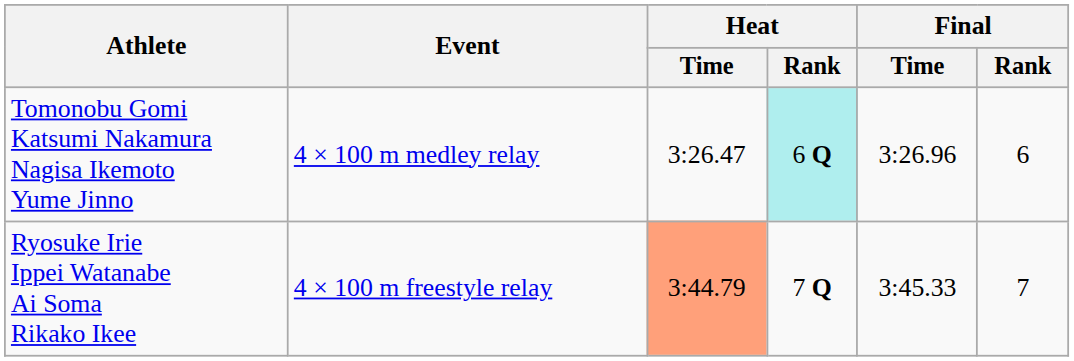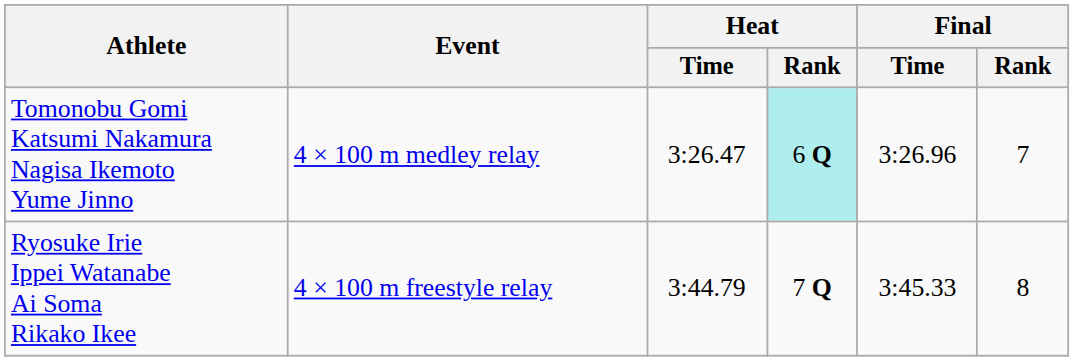 <table class="wikitable" style="text-align:center; font-size:90%; width:30%;">
 <tr>
 <th rowspan="2">Athlete</th>
 <th rowspan="2">Event</th>
 <th colspan="2">Heat</th>
 <th colspan="2">Final</th>
 </tr>
 <tr style="font-size:95%">
 <th>Time</th>
 <th>Rank</th>
 <th>Time</th>
 <th>Rank</th>
 </tr>
 <tr>
 <td align=left><a href='#'>Tomonobu Gomi</a> <br><a href='#'>Katsumi Nakamura</a> <br><a href='#'>Nagisa Ikemoto</a> <br><a href='#'>Yume Jinno</a></td>
 <td align=left><a href='#'>4 × 100 m medley relay</a></td>
 <td>3:26.47</td>
 <td style="background: paleturquoise;">6 <strong>Q</strong></td>
 <td>3:26.96</td>
-<td>6</td>
+<td>7</td>
 </tr>
 <tr>
 <td align=left><a href='#'>Ryosuke Irie</a><br><a href='#'>Ippei Watanabe</a><br><a href='#'>Ai Soma</a> <br><a href='#'>Rikako Ikee</a></td>
 <td align=left><a href='#'>4 × 100 m freestyle relay</a></td>
-<td style="background: lightsalmon;">3:44.79</td>
+<td>3:44.79</td>
 <td>7 <strong>Q</strong></td>
 <td>3:45.33</td>
-<td>7</td>
+<td>8</td>
 </tr>
 </table>
